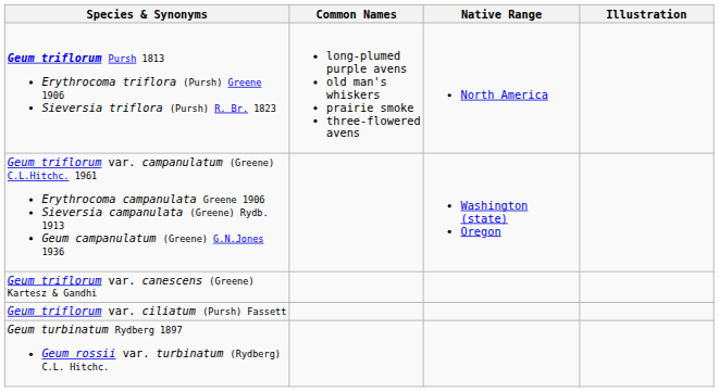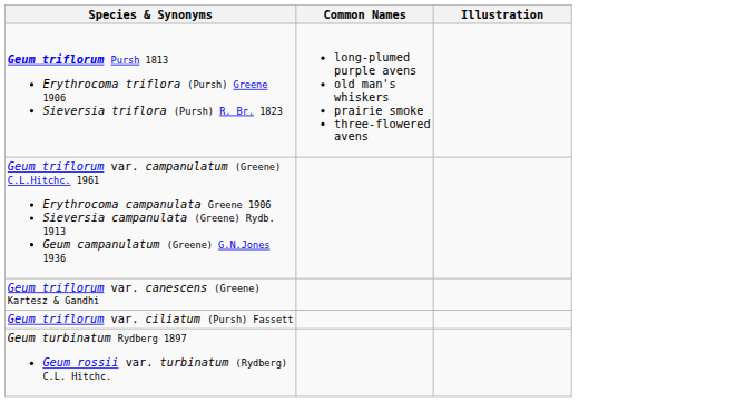 <table class="wikitable">
 <tr>
 <th width=325>Species & Synonyms</th>
 <th width=150>Common Names</th>
-<th width=175>Native Range</th>
 <th width=150>Illustration</th>
 </tr>
 <tr>
 <td><strong><em><a href='#'>Geum triflorum</a></em></strong> <small><a href='#'>Pursh</a> 1813</small><br><ul><li><em>Erythrocoma triflora</em> <small>(Pursh) <a href='#'>Greene</a> 1906</small></li><li><em>Sieversia triflora</em> <small>(Pursh) <a href='#'>R. Br.</a> 1823</small></li></ul></td>
 <td><br><ul><li>long-plumed purple avens</li><li>old man's whiskers</li><li>prairie smoke</li><li>three-flowered avens</li></ul></td>
-<td><br><ul><li><a href='#'>North America</a></li></ul></td>
 <td></td>
 </tr>
 <tr>
 <td><em><a href='#'>Geum triflorum</a></em> var. <em>campanulatum</em> <small>(Greene) <a href='#'>C.L.Hitchc.</a> 1961</small><br><ul><li><em>Erythrocoma campanulata</em> <small>Greene 1906</small></li><li><em>Sieversia campanulata</em> <small>(Greene) Rydb. 1913</small></li><li><em>Geum campanulatum</em> <small>(Greene) <a href='#'>G.N.Jones</a> 1936</small></li></ul></td>
 <td></td>
-<td><br><ul><li><a href='#'>Washington (state)</a></li><li><a href='#'>Oregon</a></li></ul></td>
 <td></td>
 </tr>
 <tr>
 <td><em><a href='#'>Geum triflorum</a></em> var. <em>canescens</em> <small>(Greene) Kartesz & Gandhi</small></td>
-<td></td>
 <td></td>
 <td></td>
 </tr>
 <tr>
 <td><em><a href='#'>Geum triflorum</a></em> var. <em>ciliatum</em> <small>(Pursh) Fassett</small></td>
 <td></td>
 <td></td>
-<td></td>
 </tr>
 <tr>
 <td><em>Geum turbinatum</em> <small>Rydberg 1897</small><br><ul><li><em><a href='#'>Geum rossii</a></em> var. <em>turbinatum</em> <small>(Rydberg) C.L. Hitchc.</small></li></ul></td>
 <td></td>
 <td></td>
-<td></td>
 </tr>
 </table>
